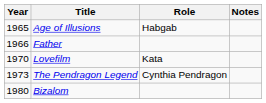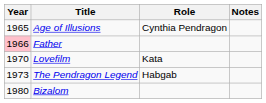 <table class="wikitable sortable">
 <tr>
 <th>Year</th>
 <th>Title</th>
 <th>Role</th>
 <th class="unsortable">Notes</th>
 </tr>
 <tr>
 <td>1965</td>
 <td><em><a href='#'>Age of Illusions</a></em></td>
-<td>Habgab</td>
+<td>Cynthia Pendragon</td>
 <td></td>
 </tr>
 <tr>
-<td>1966</td>
+<td style="background: pink;">1966</td>
 <td><em><a href='#'>Father</a></em></td>
 <td></td>
 <td></td>
 </tr>
 <tr>
 <td>1970</td>
 <td><em><a href='#'>Lovefilm</a></em></td>
 <td>Kata</td>
 <td></td>
 </tr>
 <tr>
 <td>1973</td>
 <td><em><a href='#'>The Pendragon Legend</a></em></td>
-<td>Cynthia Pendragon</td>
+<td>Habgab</td>
 <td></td>
 </tr>
 <tr>
 <td>1980</td>
 <td><em><a href='#'>Bizalom</a></em></td>
 <td></td>
 <td></td>
 </tr>
 </table>
